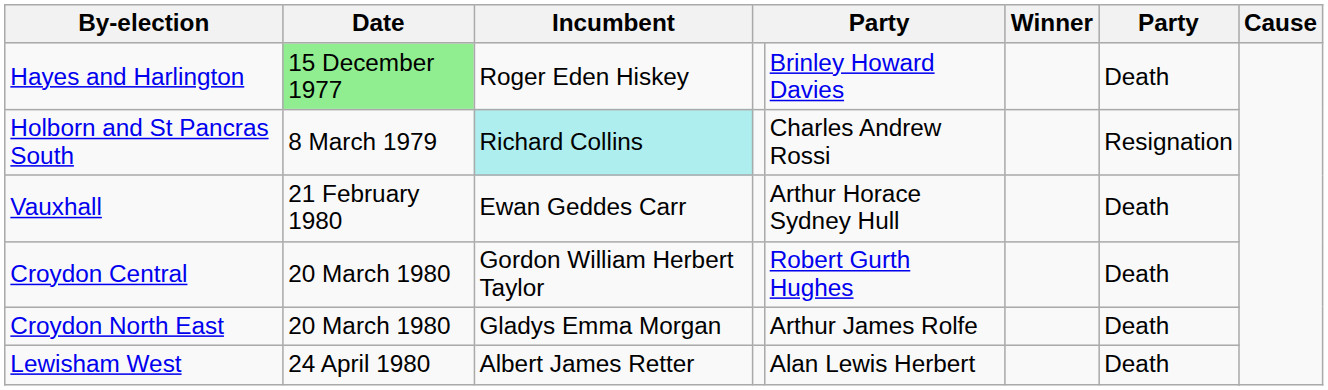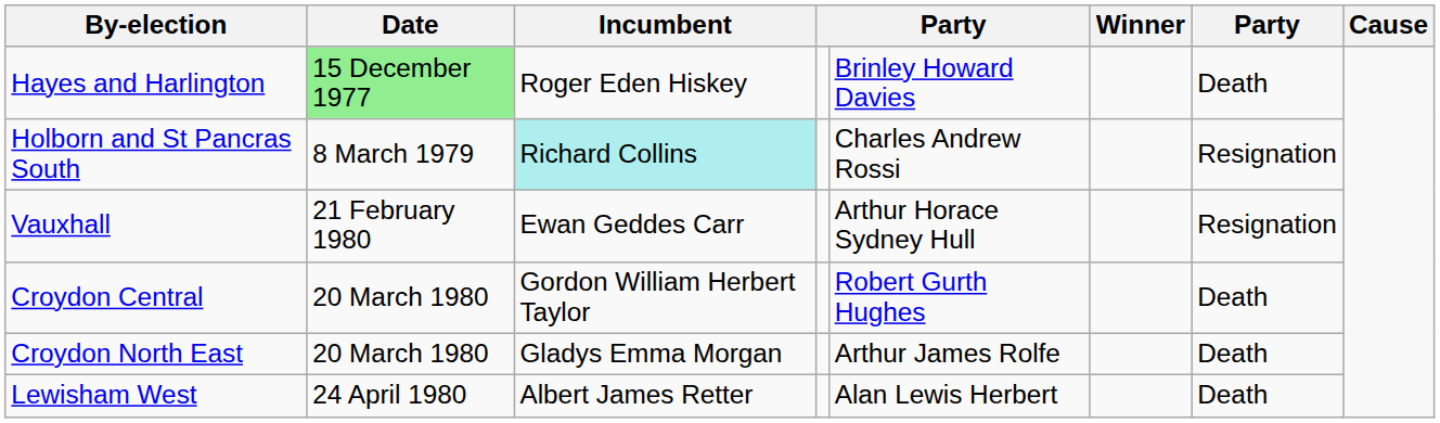 <table class="wikitable sortable">
 <tr>
 <th>By-election</th>
 <th>Date</th>
 <th>Incumbent</th>
 <th colspan=2>Party</th>
 <th>Winner</th>
 <th colspan=2>Party</th>
 <th>Cause</th>
 </tr>
 <tr>
 <td><a href='#'>Hayes and Harlington</a></td>
 <td style="background: lightgreen;">15 December 1977</td>
 <td>Roger Eden Hiskey</td>
 <td></td>
 <td><a href='#'>Brinley Howard Davies</a></td>
 <td></td>
 <td>Death</td>
 </tr>
 <tr>
 <td><a href='#'>Holborn and St Pancras South</a></td>
 <td>8 March 1979</td>
 <td style="background: paleturquoise;">Richard Collins</td>
 <td></td>
 <td>Charles Andrew Rossi</td>
 <td></td>
 <td>Resignation</td>
 </tr>
 <tr>
 <td><a href='#'>Vauxhall</a></td>
 <td>21 February 1980</td>
 <td>Ewan Geddes Carr</td>
 <td></td>
 <td>Arthur Horace Sydney Hull</td>
 <td></td>
-<td>Death</td>
+<td>Resignation</td>
 </tr>
 <tr>
 <td><a href='#'>Croydon Central</a></td>
 <td>20 March 1980</td>
 <td>Gordon William Herbert Taylor</td>
 <td></td>
 <td><a href='#'>Robert Gurth Hughes</a></td>
 <td></td>
 <td>Death</td>
 </tr>
 <tr>
 <td><a href='#'>Croydon North East</a></td>
 <td>20 March 1980</td>
 <td>Gladys Emma Morgan</td>
 <td></td>
 <td>Arthur James Rolfe</td>
 <td></td>
 <td>Death</td>
 </tr>
 <tr>
 <td><a href='#'>Lewisham West</a></td>
 <td>24 April 1980</td>
 <td>Albert James Retter</td>
 <td></td>
 <td>Alan Lewis Herbert</td>
 <td></td>
 <td>Death</td>
 </tr>
 </table>
